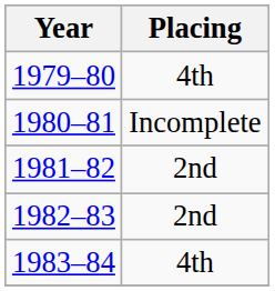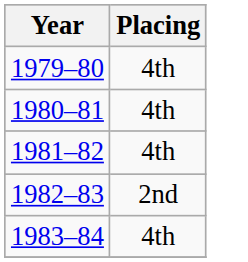 <table class="wikitable sortable" style="text-align: center;">
 <tr>
 <th>Year</th>
 <th>Placing</th>
 </tr>
 <tr>
 <td><a href='#'>1979–80</a></td>
 <td>4th</td>
 </tr>
 <tr>
 <td><a href='#'>1980–81</a></td>
-<td>Incomplete</td>
+<td>4th</td>
 </tr>
 <tr>
 <td><a href='#'>1981–82</a></td>
-<td>2nd</td>
+<td>4th</td>
 </tr>
 <tr>
 <td><a href='#'>1982–83</a></td>
 <td>2nd</td>
 </tr>
 <tr>
 <td><a href='#'>1983–84</a></td>
 <td>4th</td>
 </tr>
 <tr>
 </tr>
 </table>
